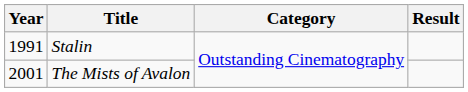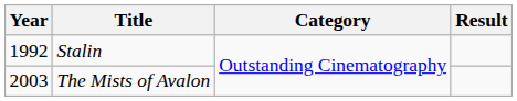 <table class="wikitable">
 <tr>
 <th>Year</th>
 <th>Title</th>
 <th>Category</th>
 <th>Result</th>
 </tr>
 <tr>
-<td>1991</td>
+<td>1992</td>
 <td><em>Stalin</em></td>
 <td rowspan=2><a href='#'>Outstanding Cinematography</a></td>
 <td></td>
 </tr>
 <tr>
-<td>2001</td>
+<td>2003</td>
 <td><em>The Mists of Avalon</em></td>
 <td></td>
 </tr>
 </table>
